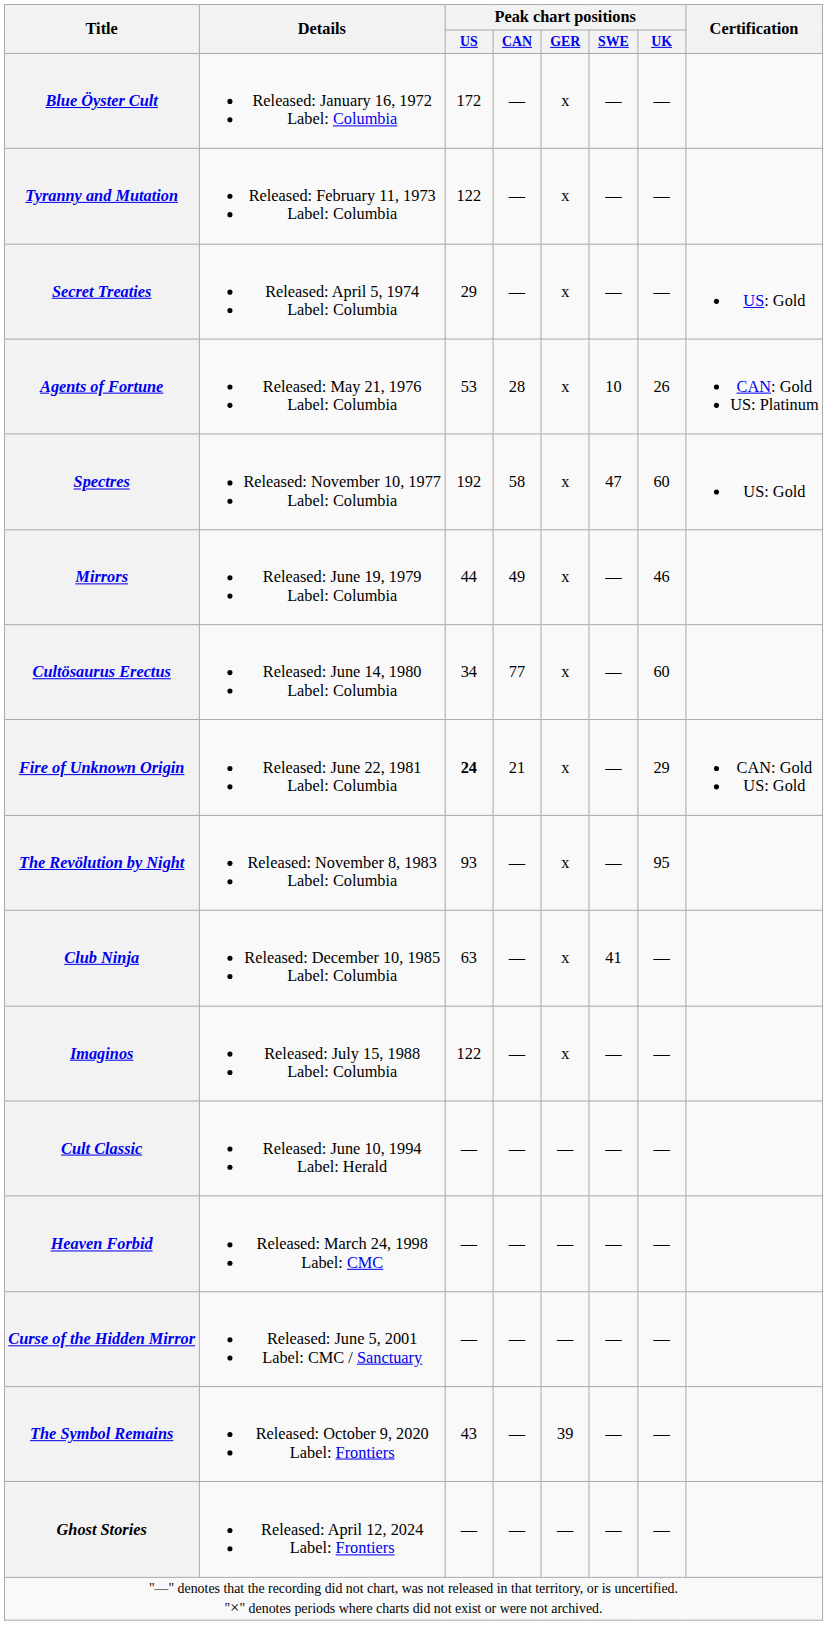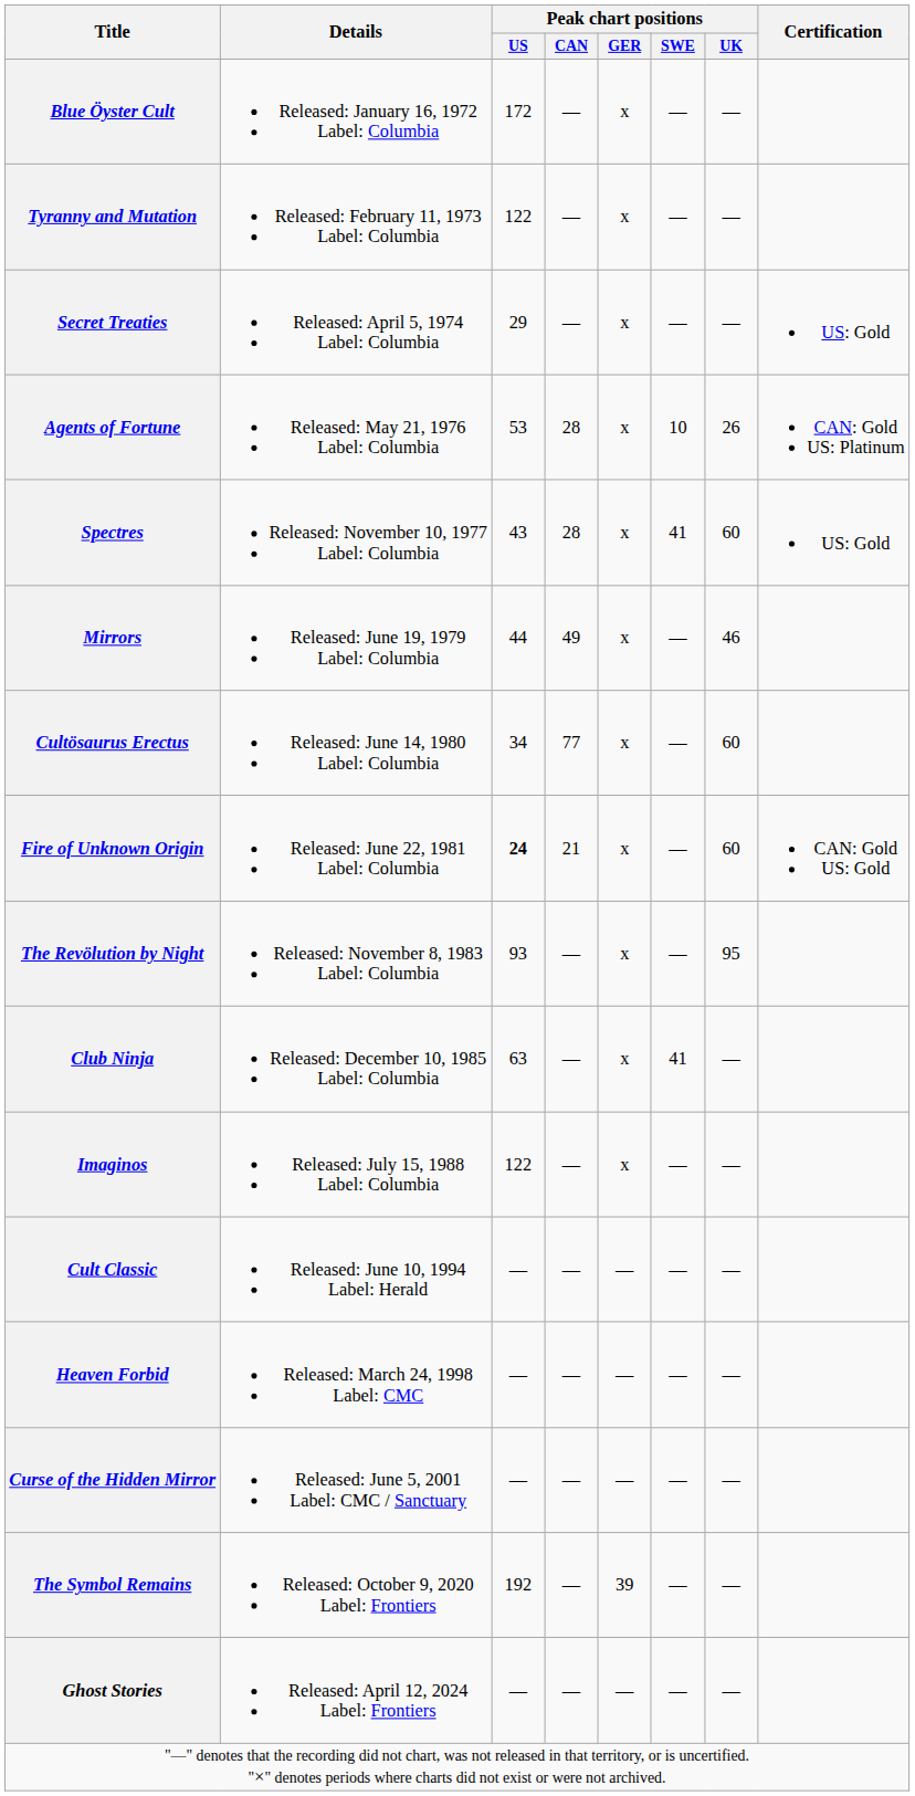 <table class="wikitable plainrowheaders" style="text-align:center;">
 <tr>
 <th scope="col" rowspan="2">Title</th>
 <th scope="col" rowspan="2">Details</th>
 <th scope="col" colspan="5">Peak chart positions</th>
 <th scope="col" rowspan="2">Certification</th>
 </tr>
 <tr>
 <th scope="col" style="width:3em;font-size:85%;"><a href='#'>US</a><br></th>
 <th scope="col" style="width:3em;font-size:85%;"><a href='#'>CAN</a><br></th>
 <th scope="col" style="width:3em;font-size:85%;"><a href='#'>GER</a><br></th>
 <th scope="col" style="width:3em;font-size:85%;"><a href='#'>SWE</a><br></th>
 <th scope="col" style="width:3em;font-size:85%;"><a href='#'>UK</a><br></th>
 </tr>
 <tr>
 <th scope="row"><em><a href='#'>Blue Öyster Cult</a></em></th>
 <td><br><ul><li>Released: January 16, 1972</li><li>Label: <a href='#'>Columbia</a></li></ul></td>
 <td>172</td>
 <td>—</td>
 <td>x</td>
 <td>—</td>
 <td>—</td>
 <td></td>
 </tr>
 <tr>
 <th scope="row"><em><a href='#'>Tyranny and Mutation</a></em></th>
 <td><br><ul><li>Released: February 11, 1973</li><li>Label: Columbia</li></ul></td>
 <td>122</td>
 <td>—</td>
 <td>x</td>
 <td>—</td>
 <td>—</td>
 <td></td>
 </tr>
 <tr>
 <th scope="row"><em><a href='#'>Secret Treaties</a></em></th>
 <td><br><ul><li>Released: April 5, 1974</li><li>Label: Columbia</li></ul></td>
 <td>29</td>
 <td>—</td>
 <td>x</td>
 <td>—</td>
 <td>—</td>
 <td><br><ul><li><a href='#'>US</a>: Gold</li></ul></td>
 </tr>
 <tr>
 <th scope="row"><em><a href='#'>Agents of Fortune</a></em></th>
 <td><br><ul><li>Released: May 21, 1976</li><li>Label: Columbia</li></ul></td>
 <td>53</td>
 <td>28</td>
 <td>x</td>
 <td>10</td>
 <td>26</td>
 <td><br><ul><li><a href='#'>CAN</a>: Gold</li><li>US: Platinum</li></ul></td>
 </tr>
 <tr>
 <th scope="row"><em><a href='#'>Spectres</a></em></th>
 <td><br><ul><li>Released: November 10, 1977</li><li>Label: Columbia</li></ul></td>
-<td>192</td>
-<td>58</td>
+<td>43</td>
+<td>28</td>
 <td>x</td>
-<td>47</td>
+<td>41</td>
 <td>60</td>
 <td><br><ul><li>US: Gold</li></ul></td>
 </tr>
 <tr>
 <th scope="row"><em><a href='#'>Mirrors</a></em></th>
 <td><br><ul><li>Released: June 19, 1979</li><li>Label: Columbia</li></ul></td>
 <td>44</td>
 <td>49</td>
 <td>x</td>
 <td>—</td>
 <td>46</td>
 <td></td>
 </tr>
 <tr>
 <th scope="row"><em><a href='#'>Cultösaurus Erectus</a></em></th>
 <td><br><ul><li>Released: June 14, 1980</li><li>Label: Columbia</li></ul></td>
 <td>34</td>
 <td>77</td>
 <td>x</td>
 <td>—</td>
 <td>60</td>
 <td></td>
 </tr>
 <tr>
 <th scope="row"><em><a href='#'>Fire of Unknown Origin</a></em></th>
 <td><br><ul><li>Released: June 22, 1981</li><li>Label: Columbia</li></ul></td>
 <td><strong>24</strong></td>
 <td>21</td>
 <td>x</td>
 <td>—</td>
-<td>29</td>
+<td>60</td>
 <td><br><ul><li>CAN: Gold</li><li>US: Gold</li></ul></td>
 </tr>
 <tr>
 <th scope="row"><em><a href='#'>The Revölution by Night</a></em></th>
 <td><br><ul><li>Released: November 8, 1983</li><li>Label: Columbia</li></ul></td>
 <td>93</td>
 <td>—</td>
 <td>x</td>
 <td>—</td>
 <td>95</td>
 <td></td>
 </tr>
 <tr>
 <th scope="row"><em><a href='#'>Club Ninja</a></em></th>
 <td><br><ul><li>Released: December 10, 1985</li><li>Label: Columbia</li></ul></td>
 <td>63</td>
 <td>—</td>
 <td>x</td>
 <td>41</td>
 <td>—</td>
 <td></td>
 </tr>
 <tr>
 <th scope="row"><em><a href='#'>Imaginos</a></em></th>
 <td><br><ul><li>Released: July 15, 1988</li><li>Label: Columbia</li></ul></td>
 <td>122</td>
 <td>—</td>
 <td>x</td>
 <td>—</td>
 <td>—</td>
 <td></td>
 </tr>
 <tr>
 <th scope="row"><em><a href='#'>Cult Classic</a></em></th>
 <td><br><ul><li>Released: June 10, 1994</li><li>Label: Herald</li></ul></td>
 <td>—</td>
 <td>—</td>
 <td>—</td>
 <td>—</td>
 <td>—</td>
 <td></td>
 </tr>
 <tr>
 <th scope="row"><em><a href='#'>Heaven Forbid</a></em></th>
 <td><br><ul><li>Released: March 24, 1998</li><li>Label: <a href='#'>CMC</a></li></ul></td>
 <td>—</td>
 <td>—</td>
 <td>—</td>
 <td>—</td>
 <td>—</td>
 <td></td>
 </tr>
 <tr>
 <th scope="row"><em><a href='#'>Curse of the Hidden Mirror</a></em></th>
 <td><br><ul><li>Released: June 5, 2001</li><li>Label: CMC / <a href='#'>Sanctuary</a></li></ul></td>
 <td>—</td>
 <td>—</td>
 <td>—</td>
 <td>—</td>
 <td>—</td>
 <td></td>
 </tr>
 <tr>
 <th scope="row"><em><a href='#'>The Symbol Remains</a></em></th>
 <td><br><ul><li>Released: October 9, 2020</li><li>Label: <a href='#'>Frontiers</a></li></ul></td>
-<td>43</td>
+<td>192</td>
 <td>—</td>
 <td>39</td>
 <td>—</td>
 <td>—</td>
 <td></td>
 </tr>
 <tr>
 <th scope="row"><em>Ghost Stories</em></th>
 <td><br><ul><li>Released: April 12, 2024</li><li>Label: <a href='#'>Frontiers</a></li></ul></td>
 <td>—</td>
 <td>—</td>
 <td>—</td>
 <td>—</td>
 <td>—</td>
 <td></td>
 </tr>
 <tr>
 <td colspan="11" style="font-size:85%">"—" denotes that the recording did not chart, was not released in that territory, or is uncertified.<br>"<big>×</big>" denotes periods where charts did not exist or were not archived.</td>
 </tr>
 </table>
